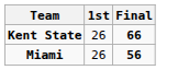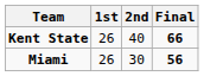 <table class="wikitable" style="text-align:center">
 <tr>
 <th>Team</th>
 <th>1st</th>
+<th>2nd</th>
 <th>Final</th>
 </tr>
 <tr>
 <td><strong>Kent State</strong></td>
 <td>26</td>
+<td>40</td>
 <td><strong>66</strong></td>
 </tr>
 <tr>
 <td><strong>Miami</strong></td>
 <td>26</td>
+<td>30</td>
 <td><strong>56</strong></td>
 </tr>
 </table>
